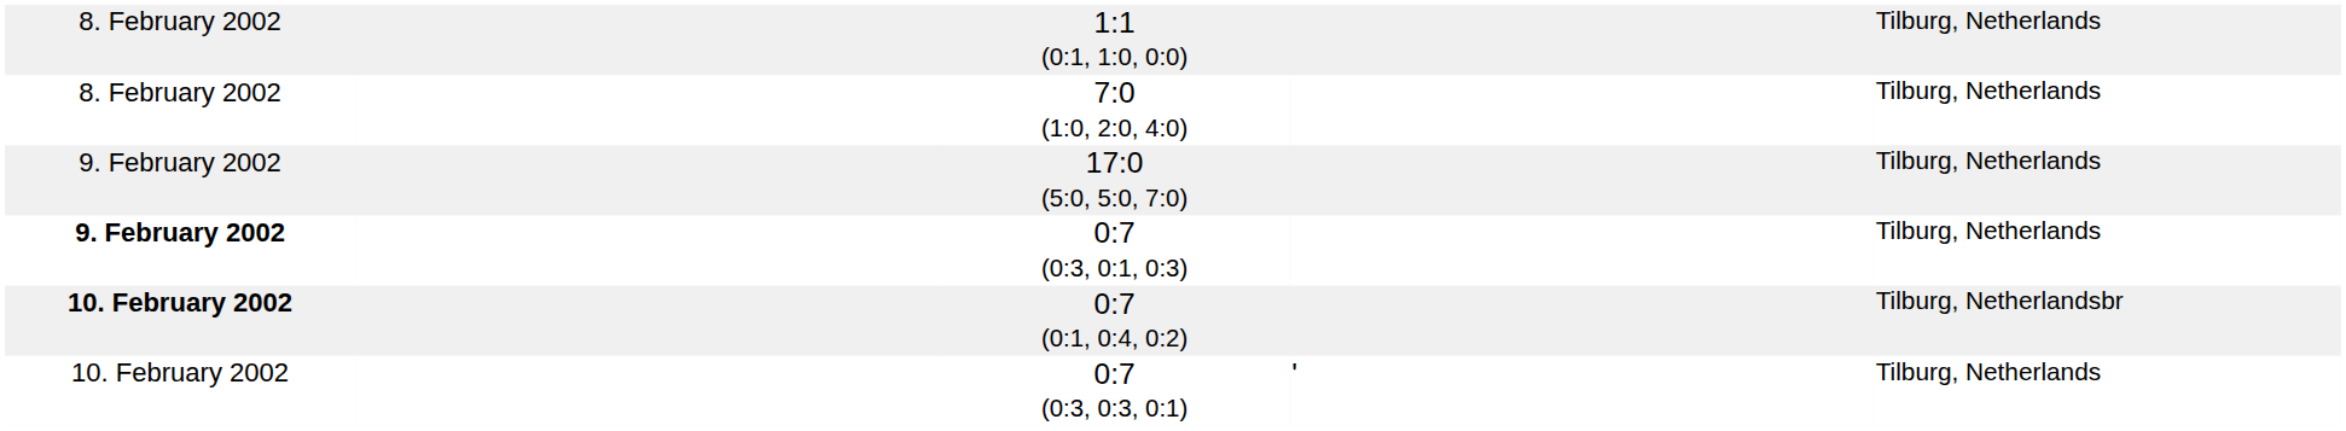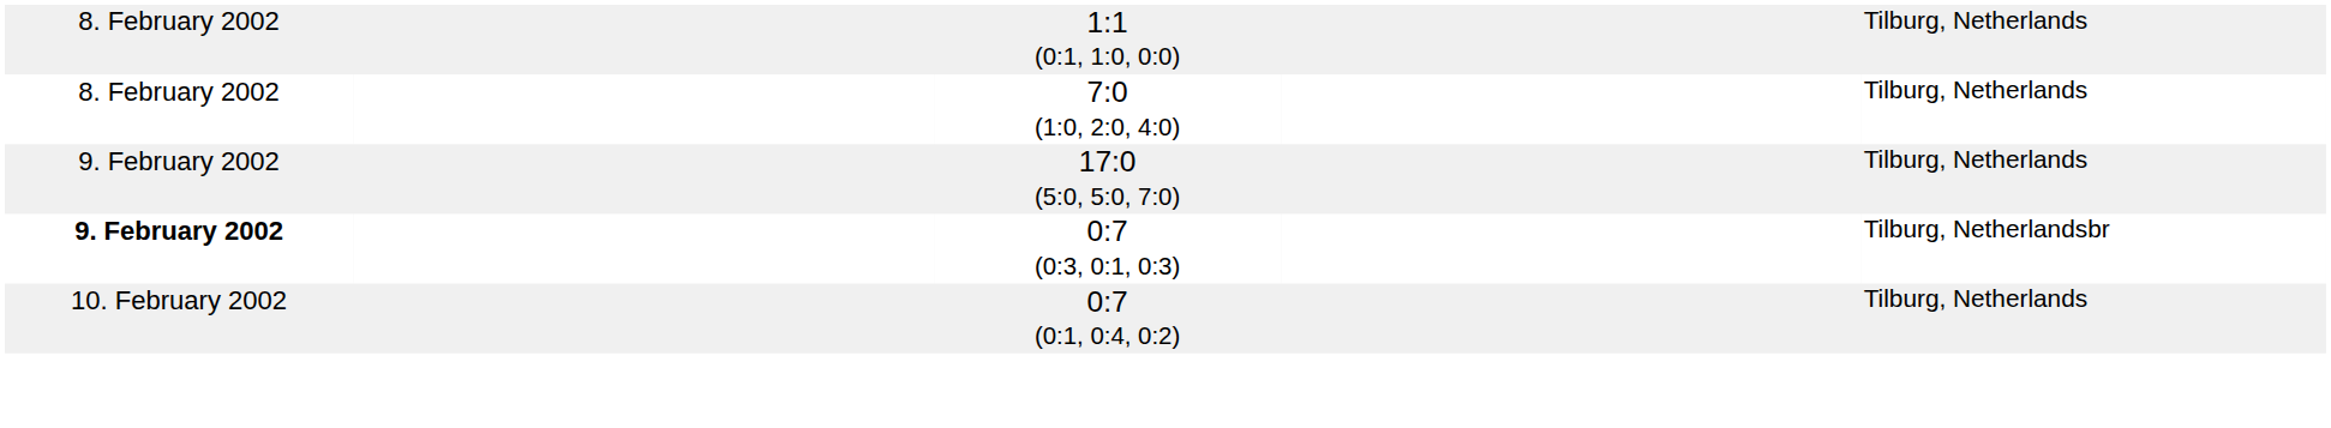 <table style="width: 100%; background: #F0F0F0;" cellspacing="0">
 <tr valign="top">
 <td align="center" width="15%" style="font-size:90%;">8. February 2002</td>
 <td width="25%" align="right"></td>
 <td width="15%" align="center">1:1<br><small>(0:1, 1:0, 0:0)</small></td>
 <td width="25%" align="left"></td>
 <td style="font-size:85%;">Tilburg, Netherlands</td>
 </tr>
 <tr style="background: #FFFFFF;" valign="top">
 <td align="center" style="font-size:90%;">8. February 2002</td>
 <td align="right"></td>
 <td align="center">7:0<br><small>(1:0, 2:0, 4:0)</small></td>
 <td align="left"></td>
 <td style="font-size:85%;">Tilburg, Netherlands</td>
 </tr>
 <tr valign="top">
 <td align="center" style="font-size:90%;">9. February 2002</td>
 <td align="right"></td>
 <td align="center">17:0<br><small>(5:0, 5:0, 7:0)</small></td>
 <td align="left"></td>
 <td style="font-size:85%;">Tilburg, Netherlands</td>
 </tr>
 <tr style="background: #FFFFFF;" valign="top">
 <td align="center" style="font-size:90%;"><strong>9. February 2002</strong></td>
 <td align="right"></td>
 <td align="center">0:7<br><small>(0:3, 0:1, 0:3)</small></td>
 <td align="left"></td>
-<td style="font-size:85%;">Tilburg, Netherlands</td>
+<td style="font-size:85%;">Tilburg, Netherlandsbr</td>
 </tr>
 <tr valign="top">
-<td align="center" style="font-size:90%;"><strong>10. February 2002</strong></td>
+<td align="center" style="font-size:90%;">10. February 2002</td>
 <td align="right"></td>
 <td align="center">0:7<br><small>(0:1, 0:4, 0:2)</small></td>
 <td align="left"></td>
-<td style="font-size:85%;">Tilburg, Netherlandsbr</td>
-</tr>
-<tr style="background: #FFFFFF;" valign="top">
-<td align="center" style="font-size:90%;">10. February 2002</td>
-<td align="right"></td>
-<td align="center">0:7<br><small>(0:3, 0:3, 0:1)</small></td>
-<td align="left"> '</td>
-<td style="font-size:85%;">Tilburg, Netherlands<br></td>
+<td style="font-size:85%;">Tilburg, Netherlands</td>
 </tr>
 </table>
